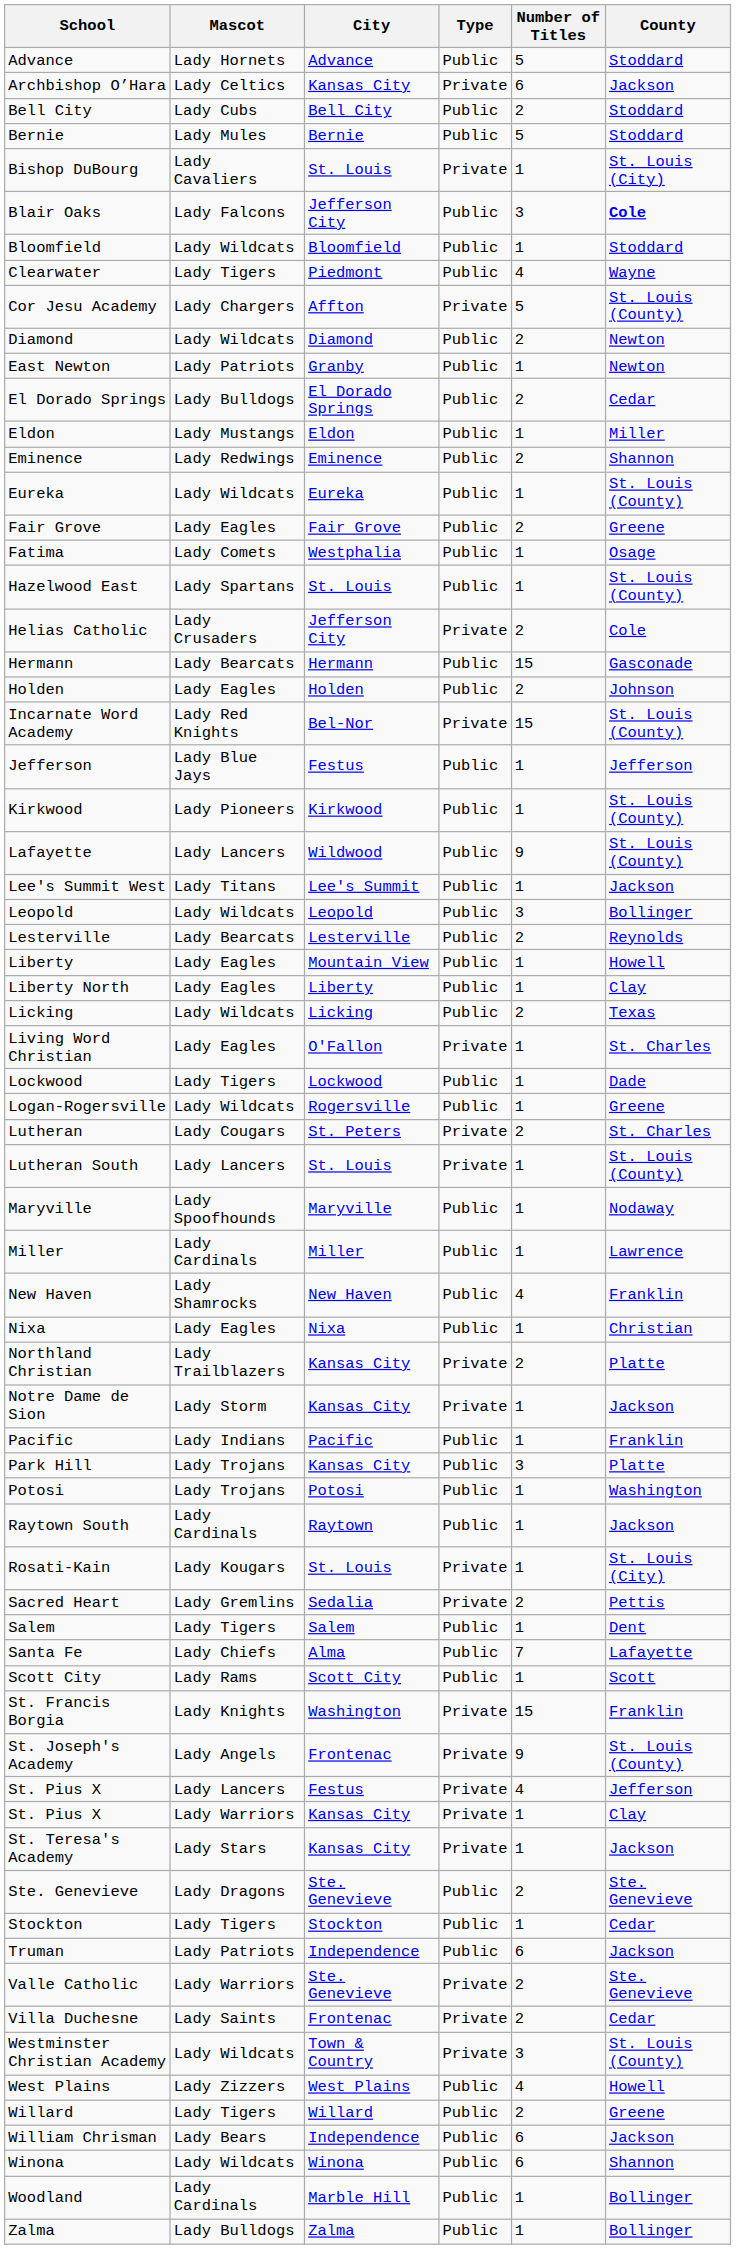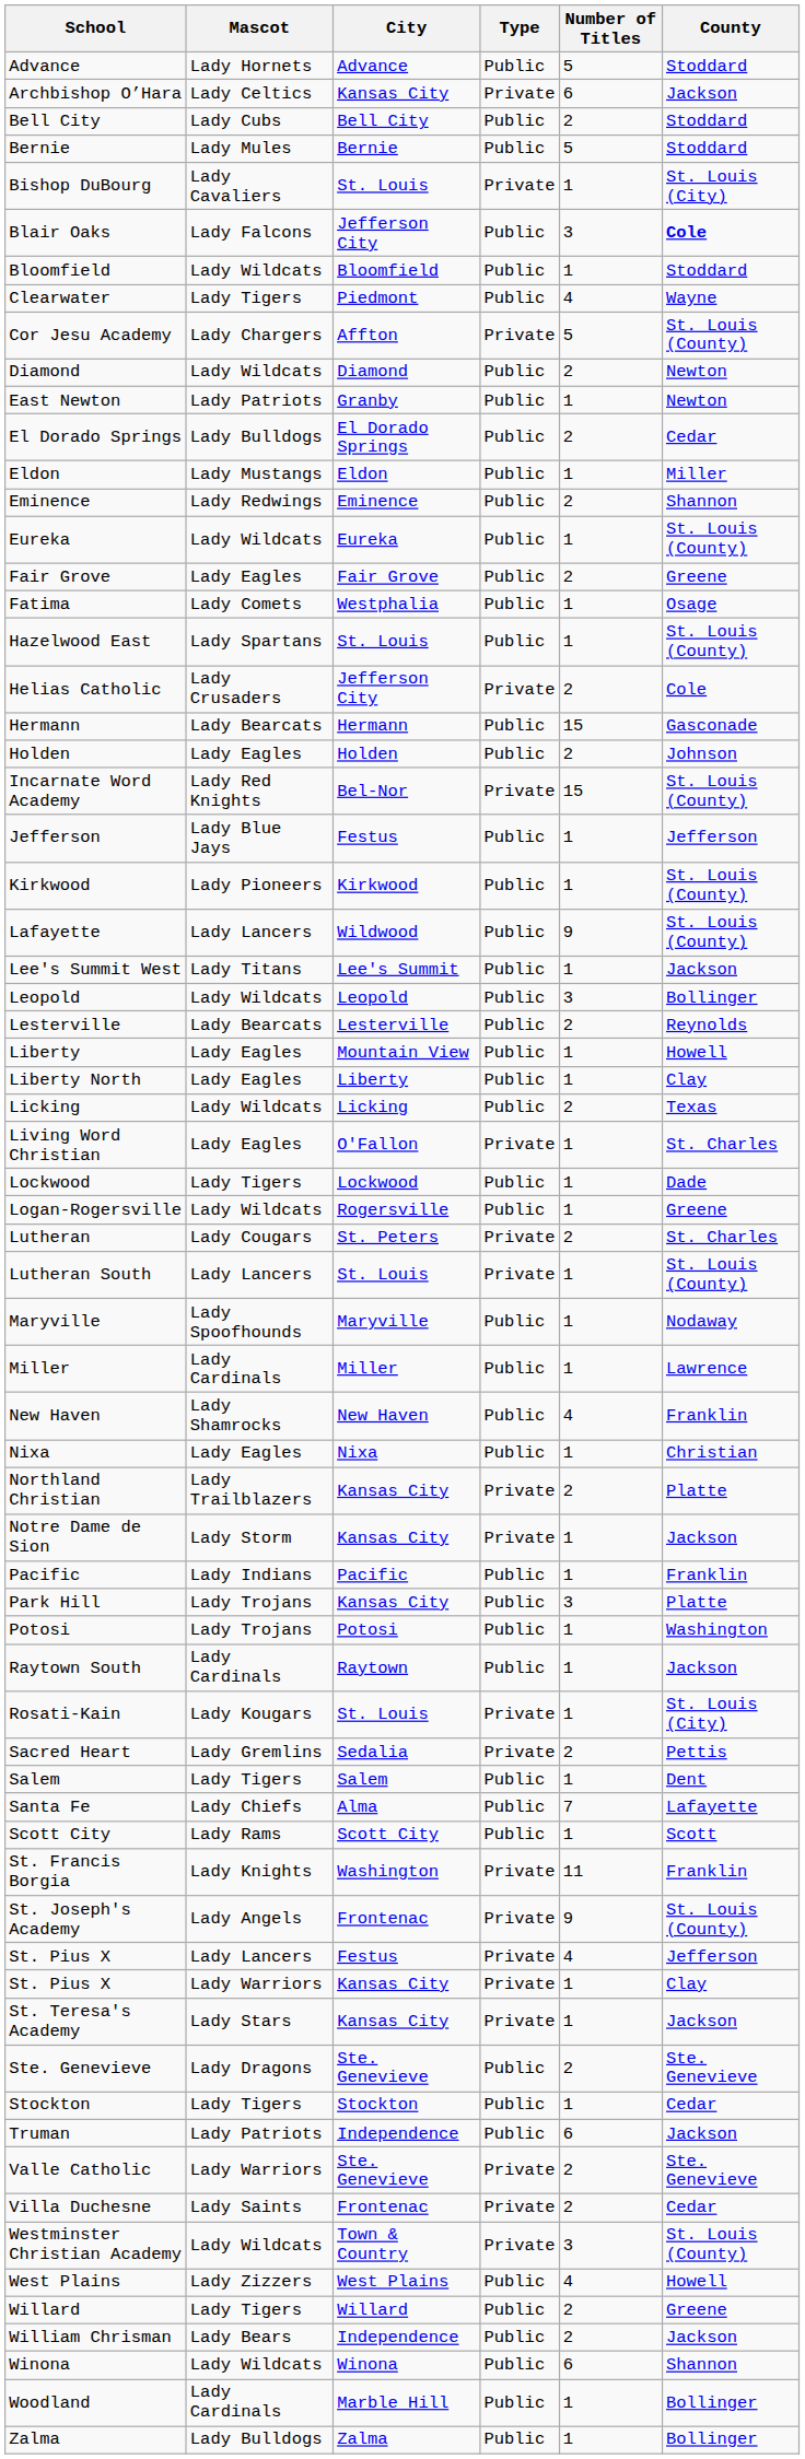 <table class="wikitable sortable" font=90%">
 <tr>
 <th><strong>School</strong></th>
 <th><strong>Mascot</strong></th>
 <th><strong>City</strong></th>
 <th><strong>Type</strong></th>
 <th><strong>Number of Titles</strong></th>
 <th><strong>County</strong></th>
 </tr>
 <tr>
 <td>Advance</td>
 <td>Lady Hornets</td>
 <td><a href='#'>Advance</a></td>
 <td>Public</td>
 <td>5</td>
 <td><a href='#'>Stoddard</a></td>
 </tr>
 <tr>
 <td>Archbishop O’Hara</td>
 <td>Lady Celtics</td>
 <td><a href='#'>Kansas City</a></td>
 <td>Private</td>
 <td>6</td>
 <td><a href='#'>Jackson</a></td>
 </tr>
 <tr>
 <td>Bell City</td>
 <td>Lady Cubs</td>
 <td><a href='#'>Bell City</a></td>
 <td>Public</td>
 <td>2</td>
 <td><a href='#'>Stoddard</a></td>
 </tr>
 <tr>
 <td>Bernie</td>
 <td>Lady Mules</td>
 <td><a href='#'>Bernie</a></td>
 <td>Public</td>
 <td>5</td>
 <td><a href='#'>Stoddard</a></td>
 </tr>
 <tr>
 <td>Bishop DuBourg</td>
 <td>Lady Cavaliers</td>
 <td><a href='#'>St. Louis</a></td>
 <td>Private</td>
 <td>1</td>
 <td><a href='#'>St. Louis (City)</a></td>
 </tr>
 <tr>
 <td>Blair Oaks</td>
 <td>Lady Falcons</td>
 <td><a href='#'>Jefferson City</a></td>
 <td>Public</td>
 <td>3</td>
 <td><strong><a href='#'>Cole</a></strong></td>
 </tr>
 <tr>
 <td>Bloomfield</td>
 <td>Lady Wildcats</td>
 <td><a href='#'>Bloomfield</a></td>
 <td>Public</td>
 <td>1</td>
 <td><a href='#'>Stoddard</a></td>
 </tr>
 <tr>
 <td>Clearwater</td>
 <td>Lady Tigers</td>
 <td><a href='#'>Piedmont</a></td>
 <td>Public</td>
 <td>4</td>
 <td><a href='#'>Wayne</a></td>
 </tr>
 <tr>
 <td>Cor Jesu Academy</td>
 <td>Lady Chargers</td>
 <td><a href='#'>Affton</a></td>
 <td>Private</td>
 <td>5</td>
 <td><a href='#'>St. Louis (County)</a></td>
 </tr>
 <tr>
 <td>Diamond</td>
 <td>Lady Wildcats</td>
 <td><a href='#'>Diamond</a></td>
 <td>Public</td>
 <td>2</td>
 <td><a href='#'>Newton</a></td>
 </tr>
 <tr>
 <td>East Newton</td>
 <td>Lady Patriots</td>
 <td><a href='#'>Granby</a></td>
 <td>Public</td>
 <td>1</td>
 <td><a href='#'>Newton</a></td>
 </tr>
 <tr>
 <td>El Dorado Springs</td>
 <td>Lady Bulldogs</td>
 <td><a href='#'>El Dorado Springs</a></td>
 <td>Public</td>
 <td>2</td>
 <td><a href='#'>Cedar</a></td>
 </tr>
 <tr>
 <td>Eldon</td>
 <td>Lady Mustangs</td>
 <td><a href='#'>Eldon</a></td>
 <td>Public</td>
 <td>1</td>
 <td><a href='#'>Miller</a></td>
 </tr>
 <tr>
 <td>Eminence</td>
 <td>Lady Redwings</td>
 <td><a href='#'>Eminence</a></td>
 <td>Public</td>
 <td>2</td>
 <td><a href='#'>Shannon</a></td>
 </tr>
 <tr>
 <td>Eureka</td>
 <td>Lady Wildcats</td>
 <td><a href='#'>Eureka</a></td>
 <td>Public</td>
 <td>1</td>
 <td><a href='#'>St. Louis (County)</a></td>
 </tr>
 <tr>
 <td>Fair Grove</td>
 <td>Lady Eagles</td>
 <td><a href='#'>Fair Grove</a></td>
 <td>Public</td>
 <td>2</td>
 <td><a href='#'>Greene</a></td>
 </tr>
 <tr>
 <td>Fatima</td>
 <td>Lady Comets</td>
 <td><a href='#'>Westphalia</a></td>
 <td>Public</td>
 <td>1</td>
 <td><a href='#'>Osage</a></td>
 </tr>
 <tr>
 <td>Hazelwood East</td>
 <td>Lady Spartans</td>
 <td><a href='#'>St. Louis</a></td>
 <td>Public</td>
 <td>1</td>
 <td><a href='#'>St. Louis (County)</a></td>
 </tr>
 <tr>
 <td>Helias Catholic</td>
 <td>Lady Crusaders</td>
 <td><a href='#'>Jefferson City</a></td>
 <td>Private</td>
 <td>2</td>
 <td><a href='#'>Cole</a></td>
 </tr>
 <tr>
 <td>Hermann</td>
 <td>Lady Bearcats</td>
 <td><a href='#'>Hermann</a></td>
 <td>Public</td>
 <td>15</td>
 <td><a href='#'>Gasconade</a></td>
 </tr>
 <tr>
 <td>Holden</td>
 <td>Lady Eagles</td>
 <td><a href='#'>Holden</a></td>
 <td>Public</td>
 <td>2</td>
 <td><a href='#'>Johnson</a></td>
 </tr>
 <tr>
 <td>Incarnate Word Academy</td>
 <td>Lady Red Knights</td>
 <td><a href='#'>Bel-Nor</a></td>
 <td>Private</td>
 <td>15</td>
 <td><a href='#'>St. Louis (County)</a></td>
 </tr>
 <tr>
 <td>Jefferson</td>
 <td>Lady Blue Jays</td>
 <td><a href='#'>Festus</a></td>
 <td>Public</td>
 <td>1</td>
 <td><a href='#'>Jefferson</a></td>
 </tr>
 <tr>
 <td>Kirkwood</td>
 <td>Lady Pioneers</td>
 <td><a href='#'>Kirkwood</a></td>
 <td>Public</td>
 <td>1</td>
 <td><a href='#'>St. Louis (County)</a></td>
 </tr>
 <tr>
 <td>Lafayette</td>
 <td>Lady Lancers</td>
 <td><a href='#'>Wildwood</a></td>
 <td>Public</td>
 <td>9</td>
 <td><a href='#'>St. Louis (County)</a></td>
 </tr>
 <tr>
 <td>Lee's Summit West</td>
 <td>Lady Titans</td>
 <td><a href='#'>Lee's Summit</a></td>
 <td>Public</td>
 <td>1</td>
 <td><a href='#'>Jackson</a></td>
 </tr>
 <tr>
 <td>Leopold</td>
 <td>Lady Wildcats</td>
 <td><a href='#'>Leopold</a></td>
 <td>Public</td>
 <td>3</td>
 <td><a href='#'>Bollinger</a></td>
 </tr>
 <tr>
 <td>Lesterville</td>
 <td>Lady Bearcats</td>
 <td><a href='#'>Lesterville</a></td>
 <td>Public</td>
 <td>2</td>
 <td><a href='#'>Reynolds</a></td>
 </tr>
 <tr>
 <td>Liberty</td>
 <td>Lady Eagles</td>
 <td><a href='#'>Mountain View</a></td>
 <td>Public</td>
 <td>1</td>
 <td><a href='#'>Howell</a></td>
 </tr>
 <tr>
 <td>Liberty North</td>
 <td>Lady Eagles</td>
 <td><a href='#'>Liberty</a></td>
 <td>Public</td>
 <td>1</td>
 <td><a href='#'>Clay</a></td>
 </tr>
 <tr>
 <td>Licking</td>
 <td>Lady Wildcats</td>
 <td><a href='#'>Licking</a></td>
 <td>Public</td>
 <td>2</td>
 <td><a href='#'>Texas</a></td>
 </tr>
 <tr>
 <td>Living Word Christian</td>
 <td>Lady Eagles</td>
 <td><a href='#'>O'Fallon</a></td>
 <td>Private</td>
 <td>1</td>
 <td><a href='#'>St. Charles</a></td>
 </tr>
 <tr>
 <td>Lockwood</td>
 <td>Lady Tigers</td>
 <td><a href='#'>Lockwood</a></td>
 <td>Public</td>
 <td>1</td>
 <td><a href='#'>Dade</a></td>
 </tr>
 <tr>
 <td>Logan-Rogersville</td>
 <td>Lady Wildcats</td>
 <td><a href='#'>Rogersville</a></td>
 <td>Public</td>
 <td>1</td>
 <td><a href='#'>Greene</a></td>
 </tr>
 <tr>
 <td>Lutheran</td>
 <td>Lady Cougars</td>
 <td><a href='#'>St. Peters</a></td>
 <td>Private</td>
 <td>2</td>
 <td><a href='#'>St. Charles</a></td>
 </tr>
 <tr>
 <td>Lutheran South</td>
 <td>Lady Lancers</td>
 <td><a href='#'>St. Louis</a></td>
 <td>Private</td>
 <td>1</td>
 <td><a href='#'>St. Louis (County)</a></td>
 </tr>
 <tr>
 <td>Maryville</td>
 <td>Lady Spoofhounds</td>
 <td><a href='#'>Maryville</a></td>
 <td>Public</td>
 <td>1</td>
 <td><a href='#'>Nodaway</a></td>
 </tr>
 <tr>
 <td>Miller</td>
 <td>Lady Cardinals</td>
 <td><a href='#'>Miller</a></td>
 <td>Public</td>
 <td>1</td>
 <td><a href='#'>Lawrence</a></td>
 </tr>
 <tr>
 <td>New Haven</td>
 <td>Lady Shamrocks</td>
 <td><a href='#'>New Haven</a></td>
 <td>Public</td>
 <td>4</td>
 <td><a href='#'>Franklin</a></td>
 </tr>
 <tr>
 <td>Nixa</td>
 <td>Lady Eagles</td>
 <td><a href='#'>Nixa</a></td>
 <td>Public</td>
 <td>1</td>
 <td><a href='#'>Christian</a></td>
 </tr>
 <tr>
 <td>Northland Christian</td>
 <td>Lady Trailblazers</td>
 <td><a href='#'>Kansas City</a></td>
 <td>Private</td>
 <td>2</td>
 <td><a href='#'>Platte</a></td>
 </tr>
 <tr>
 <td>Notre Dame de Sion</td>
 <td>Lady Storm</td>
 <td><a href='#'>Kansas City</a></td>
 <td>Private</td>
 <td>1</td>
 <td><a href='#'>Jackson</a></td>
 </tr>
 <tr>
 <td>Pacific</td>
 <td>Lady Indians</td>
 <td><a href='#'>Pacific</a></td>
 <td>Public</td>
 <td>1</td>
 <td><a href='#'>Franklin</a></td>
 </tr>
 <tr>
 <td>Park Hill</td>
 <td>Lady Trojans</td>
 <td><a href='#'>Kansas City</a></td>
 <td>Public</td>
 <td>3</td>
 <td><a href='#'>Platte</a></td>
 </tr>
 <tr>
 <td>Potosi</td>
 <td>Lady Trojans</td>
 <td><a href='#'>Potosi</a></td>
 <td>Public</td>
 <td>1</td>
 <td><a href='#'>Washington</a></td>
 </tr>
 <tr>
 <td>Raytown South</td>
 <td>Lady Cardinals</td>
 <td><a href='#'>Raytown</a></td>
 <td>Public</td>
 <td>1</td>
 <td><a href='#'>Jackson</a></td>
 </tr>
 <tr>
 <td>Rosati-Kain</td>
 <td>Lady Kougars</td>
 <td><a href='#'>St. Louis</a></td>
 <td>Private</td>
 <td>1</td>
 <td><a href='#'>St. Louis (City)</a></td>
 </tr>
 <tr>
 <td>Sacred Heart</td>
 <td>Lady Gremlins</td>
 <td><a href='#'>Sedalia</a></td>
 <td>Private</td>
 <td>2</td>
 <td><a href='#'>Pettis</a></td>
 </tr>
 <tr>
 <td>Salem</td>
 <td>Lady Tigers</td>
 <td><a href='#'>Salem</a></td>
 <td>Public</td>
 <td>1</td>
 <td><a href='#'>Dent</a></td>
 </tr>
 <tr>
 <td>Santa Fe</td>
 <td>Lady Chiefs</td>
 <td><a href='#'>Alma</a></td>
 <td>Public</td>
 <td>7</td>
 <td><a href='#'>Lafayette</a></td>
 </tr>
 <tr>
 <td>Scott City</td>
 <td>Lady Rams</td>
 <td><a href='#'>Scott City</a></td>
 <td>Public</td>
 <td>1</td>
 <td><a href='#'>Scott</a></td>
 </tr>
 <tr>
 <td>St. Francis Borgia</td>
 <td>Lady Knights</td>
 <td><a href='#'>Washington</a></td>
 <td>Private</td>
-<td>15</td>
+<td>11</td>
 <td><a href='#'>Franklin</a></td>
 </tr>
 <tr>
 <td>St. Joseph's Academy</td>
 <td>Lady Angels</td>
 <td><a href='#'>Frontenac</a></td>
 <td>Private</td>
 <td>9</td>
 <td><a href='#'>St. Louis (County)</a></td>
 </tr>
 <tr>
 <td>St. Pius X</td>
 <td>Lady Lancers</td>
 <td><a href='#'>Festus</a></td>
 <td>Private</td>
 <td>4</td>
 <td><a href='#'>Jefferson</a></td>
 </tr>
 <tr>
 <td>St. Pius X</td>
 <td>Lady Warriors</td>
 <td><a href='#'>Kansas City</a></td>
 <td>Private</td>
 <td>1</td>
 <td><a href='#'>Clay</a></td>
 </tr>
 <tr>
 <td>St. Teresa's Academy</td>
 <td>Lady Stars</td>
 <td><a href='#'>Kansas City</a></td>
 <td>Private</td>
 <td>1</td>
 <td><a href='#'>Jackson</a></td>
 </tr>
 <tr>
 <td>Ste. Genevieve</td>
 <td>Lady Dragons</td>
 <td><a href='#'>Ste. Genevieve</a></td>
 <td>Public</td>
 <td>2</td>
 <td><a href='#'>Ste. Genevieve</a></td>
 </tr>
 <tr>
 <td>Stockton</td>
 <td>Lady Tigers</td>
 <td><a href='#'>Stockton</a></td>
 <td>Public</td>
 <td>1</td>
 <td><a href='#'>Cedar</a></td>
 </tr>
 <tr>
 <td>Truman</td>
 <td>Lady Patriots</td>
 <td><a href='#'>Independence</a></td>
 <td>Public</td>
 <td>6</td>
 <td><a href='#'>Jackson</a></td>
 </tr>
 <tr>
 <td>Valle Catholic</td>
 <td>Lady Warriors</td>
 <td><a href='#'>Ste. Genevieve</a></td>
 <td>Private</td>
 <td>2</td>
 <td><a href='#'>Ste. Genevieve</a></td>
 </tr>
 <tr>
 <td>Villa Duchesne</td>
 <td>Lady Saints</td>
 <td><a href='#'>Frontenac</a></td>
 <td>Private</td>
 <td>2</td>
 <td><a href='#'>Cedar</a></td>
 </tr>
 <tr>
 <td>Westminster Christian Academy</td>
 <td>Lady Wildcats</td>
 <td><a href='#'>Town & Country</a></td>
 <td>Private</td>
 <td>3</td>
 <td><a href='#'>St. Louis (County)</a></td>
 </tr>
 <tr>
 <td>West Plains</td>
 <td>Lady Zizzers</td>
 <td><a href='#'>West Plains</a></td>
 <td>Public</td>
 <td>4</td>
 <td><a href='#'>Howell</a></td>
 </tr>
 <tr>
 <td>Willard</td>
 <td>Lady Tigers</td>
 <td><a href='#'>Willard</a></td>
 <td>Public</td>
 <td>2</td>
 <td><a href='#'>Greene</a></td>
 </tr>
 <tr>
 <td>William Chrisman</td>
 <td>Lady Bears</td>
 <td><a href='#'>Independence</a></td>
 <td>Public</td>
-<td>6</td>
+<td>2</td>
 <td><a href='#'>Jackson</a></td>
 </tr>
 <tr>
 <td>Winona</td>
 <td>Lady Wildcats</td>
 <td><a href='#'>Winona</a></td>
 <td>Public</td>
 <td>6</td>
 <td><a href='#'>Shannon</a></td>
 </tr>
 <tr>
 <td>Woodland</td>
 <td>Lady Cardinals</td>
 <td><a href='#'>Marble Hill</a></td>
 <td>Public</td>
 <td>1</td>
 <td><a href='#'>Bollinger</a></td>
 </tr>
 <tr>
 <td>Zalma</td>
 <td>Lady Bulldogs</td>
 <td><a href='#'>Zalma</a></td>
 <td>Public</td>
 <td>1</td>
 <td><a href='#'>Bollinger</a></td>
 </tr>
 </table>
